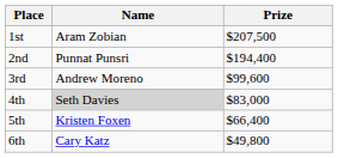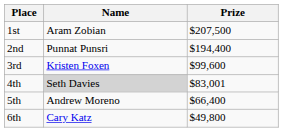 <table class="wikitable">
 <tr>
 <th width="50">Place</th>
 <th width="200">Name</th>
 <th width="125">Prize</th>
 </tr>
 <tr>
 <td>1st</td>
 <td> Aram Zobian</td>
 <td>$207,500</td>
 </tr>
 <tr>
 <td>2nd</td>
 <td> Punnat Punsri</td>
 <td>$194,400</td>
 </tr>
 <tr>
 <td>3rd</td>
-<td> Andrew Moreno</td>
+<td> <a href='#'>Kristen Foxen</a></td>
 <td>$99,600</td>
 </tr>
 <tr>
 <td>4th</td>
 <td style="background: lightgrey;"> Seth Davies</td>
-<td>$83,000</td>
+<td>$83,001</td>
 </tr>
 <tr>
 <td>5th</td>
-<td> <a href='#'>Kristen Foxen</a></td>
+<td> Andrew Moreno</td>
 <td>$66,400</td>
 </tr>
 <tr>
 <td>6th</td>
 <td> <a href='#'>Cary Katz</a></td>
 <td>$49,800</td>
 </tr>
 </table>
